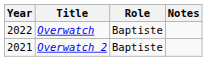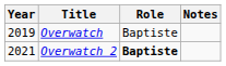 <table class="wikitable sortable">
 <tr>
 <th>Year</th>
 <th>Title</th>
 <th>Role</th>
 <th class="unsortable">Notes</th>
 </tr>
 <tr>
-<td>2022</td>
+<td>2019</td>
 <td><em><a href='#'>Overwatch</a></em></td>
 <td>Baptiste</td>
 <td></td>
 </tr>
 <tr>
 <td>2021</td>
 <td><em><a href='#'>Overwatch 2</a></em></td>
-<td>Baptiste</td>
+<td><strong>Baptiste</strong></td>
 <td></td>
 </tr>
 </table>
